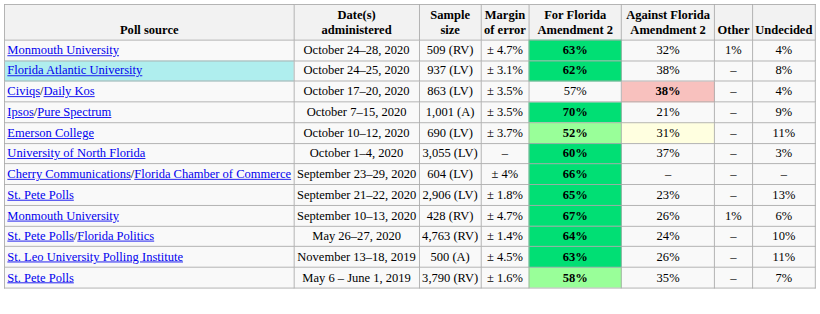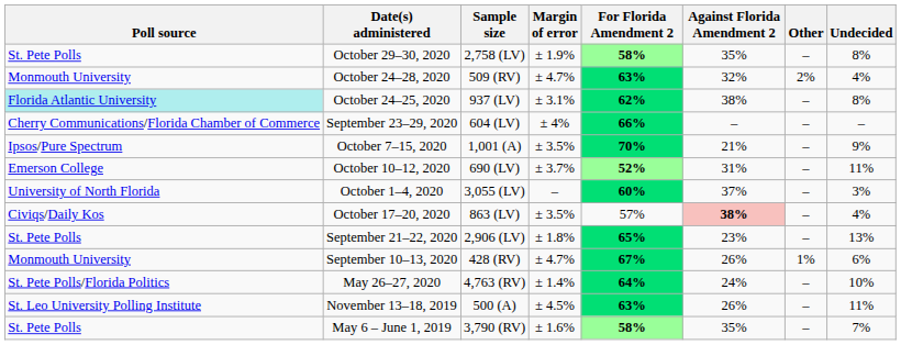 <table class="wikitable" style="font-size:90%;text-align:center;">
 <tr valign=bottom>
 <th>Poll source</th>
 <th>Date(s)<br>administered</th>
 <th>Sample<br>size</th>
 <th>Margin<br>of error</th>
 <th style="width:100px;">For Florida Amendment 2</th>
 <th style="width:100px;">Against Florida Amendment 2</th>
 <th>Other</th>
 <th>Undecided</th>
 </tr>
 <tr>
+<td style="text-align:left;"><a href='#'>St. Pete Polls</a></td>
+<td>October 29–30, 2020</td>
+<td>2,758 (LV)</td>
+<td>± 1.9%</td>
+<td style="background: rgb(153, 255, 153);"><strong>58%</strong></td>
+<td>35%</td>
+<td>–</td>
+<td>8%</td>
+</tr>
+<tr>
 <td style="text-align:left;"><a href='#'>Monmouth University</a></td>
 <td>October 24–28, 2020</td>
 <td>509 (RV)</td>
 <td>± 4.7%</td>
 <td style="background: rgb(1,223,116);"><strong>63%</strong></td>
 <td>32%</td>
-<td>1%</td>
+<td>2%</td>
 <td>4%</td>
 </tr>
 <tr>
 <td style="background: paleturquoise; text-align:left;"><a href='#'>Florida Atlantic University</a></td>
 <td>October 24–25, 2020</td>
 <td>937 (LV)</td>
 <td>± 3.1%</td>
 <td style="background: rgb(1,223,116);"><strong>62%</strong></td>
 <td>38%</td>
 <td>–</td>
 <td>8%</td>
 </tr>
 <tr>
-<td style="text-align:left;"><a href='#'>Civiqs</a>/<a href='#'>Daily Kos</a></td>
-<td>October 17–20, 2020</td>
-<td>863 (LV)</td>
-<td>± 3.5%</td>
-<td>57%</td>
-<td style="background: rgb(248, 193, 190);"><strong>38%</strong></td>
+<td style="text-align:left;"><a href='#'>Cherry Communications</a>/<a href='#'>Florida Chamber of Commerce</a></td>
+<td>September 23–29, 2020</td>
+<td>604 (LV)</td>
+<td>± 4%</td>
+<td style="background: rgb(1,223,116);"><strong>66%</strong></td>
 <td>–</td>
-<td>4%</td>
+<td>–</td>
+<td>–</td>
 </tr>
 <tr>
 <td style="text-align:left;"><a href='#'>Ipsos</a>/<a href='#'>Pure Spectrum</a></td>
 <td>October 7–15, 2020</td>
 <td>1,001 (A)</td>
 <td>± 3.5%</td>
 <td style="background: rgb(1,223,116);"><strong>70%</strong></td>
 <td>21%</td>
 <td>–</td>
 <td>9%</td>
 </tr>
 <tr>
 <td style="text-align:left;"><a href='#'>Emerson College</a></td>
 <td>October 10–12, 2020</td>
 <td>690 (LV)</td>
 <td>± 3.7%</td>
 <td style="background: rgb(153, 255, 153);"><strong>52%</strong></td>
-<td style="background: lightyellow;">31%</td>
+<td>31%</td>
 <td>–</td>
 <td>11%</td>
 </tr>
 <tr>
 <td style="text-align:left;"><a href='#'>University of North Florida</a></td>
 <td>October 1–4, 2020</td>
 <td>3,055 (LV)</td>
 <td>–</td>
 <td style="background: rgb(1,223,116);"><strong>60%</strong></td>
 <td>37%</td>
 <td>–</td>
 <td>3%</td>
 </tr>
 <tr>
-<td style="text-align:left;"><a href='#'>Cherry Communications</a>/<a href='#'>Florida Chamber of Commerce</a></td>
-<td>September 23–29, 2020</td>
-<td>604 (LV)</td>
-<td>± 4%</td>
-<td style="background: rgb(1,223,116);"><strong>66%</strong></td>
+<td style="text-align:left;"><a href='#'>Civiqs</a>/<a href='#'>Daily Kos</a></td>
+<td>October 17–20, 2020</td>
+<td>863 (LV)</td>
+<td>± 3.5%</td>
+<td>57%</td>
+<td style="background: rgb(248, 193, 190);"><strong>38%</strong></td>
 <td>–</td>
-<td>–</td>
-<td>–</td>
+<td>4%</td>
 </tr>
 <tr>
 <td style="text-align:left;"><a href='#'>St. Pete Polls</a></td>
 <td>September 21–22, 2020</td>
 <td>2,906 (LV)</td>
 <td>± 1.8%</td>
 <td style="background: rgb(1,223,116);"><strong>65%</strong></td>
 <td>23%</td>
 <td>–</td>
 <td>13%</td>
 </tr>
 <tr>
 <td style="text-align:left;"><a href='#'>Monmouth University</a></td>
 <td>September 10–13, 2020</td>
 <td>428 (RV)</td>
 <td>± 4.7%</td>
 <td style="background: rgb(1,223,116);"><strong>67%</strong></td>
 <td>26%</td>
 <td>1%</td>
 <td>6%</td>
 </tr>
 <tr>
 <td style="text-align:left;"><a href='#'>St. Pete Polls</a>/<a href='#'>Florida Politics</a></td>
 <td>May 26–27, 2020</td>
 <td>4,763 (RV)</td>
 <td>± 1.4%</td>
 <td style="background: rgb(1,223,116);"><strong>64%</strong></td>
 <td>24%</td>
 <td>–</td>
 <td>10%</td>
 </tr>
 <tr>
 <td style="text-align:left;"><a href='#'>St. Leo University Polling Institute</a></td>
 <td>November 13–18, 2019</td>
 <td>500 (A)</td>
 <td>± 4.5%</td>
 <td style="background: rgb(1,223,116);"><strong>63%</strong></td>
 <td>26%</td>
 <td>–</td>
 <td>11%</td>
 </tr>
 <tr>
 <td style="text-align:left;"><a href='#'>St. Pete Polls</a></td>
 <td>May 6 – June 1, 2019</td>
 <td>3,790 (RV)</td>
 <td>± 1.6%</td>
 <td style="background: rgb(153, 255, 153);"><strong>58%</strong></td>
 <td>35%</td>
 <td>–</td>
 <td>7%</td>
 </tr>
 </table>
